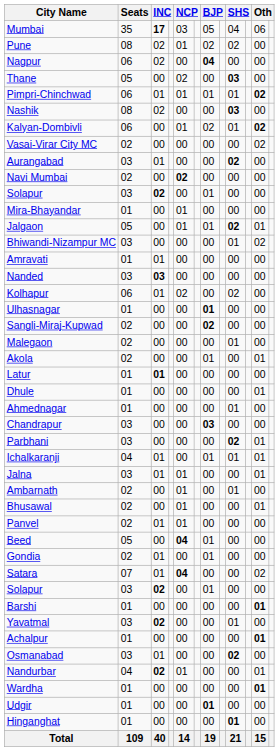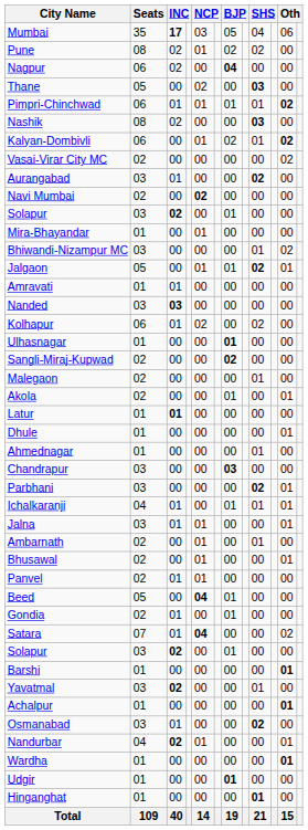 <table class="wikitable sortable">
 <tr>
 <th>City Name</th>
 <th>Seats</th>
 <th colspan="2"><a href='#'>INC</a></th>
 <th colspan="2"><a href='#'>NCP</a></th>
 <th colspan="2"><a href='#'>BJP</a></th>
 <th colspan="2"><a href='#'>SHS</a></th>
 <th colspan="2">Oth</th>
 </tr>
 <tr>
 <td><a href='#'>Mumbai</a></td>
 <td>35</td>
 <td><strong>17</strong></td>
 <td></td>
 <td>03</td>
 <td></td>
 <td>05</td>
 <td></td>
 <td>04</td>
 <td></td>
 <td>06</td>
 <td></td>
 </tr>
 <tr>
 <td><a href='#'>Pune</a></td>
 <td>08</td>
 <td>02</td>
 <td></td>
 <td>01</td>
 <td></td>
 <td>02</td>
 <td></td>
 <td>02</td>
 <td></td>
 <td>00</td>
 <td></td>
 </tr>
 <tr>
 <td><a href='#'>Nagpur</a></td>
 <td>06</td>
 <td>02</td>
 <td></td>
 <td>00</td>
 <td></td>
 <td><strong>04</strong></td>
 <td></td>
 <td>00</td>
 <td></td>
 <td>00</td>
 <td></td>
 </tr>
 <tr>
 <td><a href='#'>Thane</a></td>
 <td>05</td>
 <td>00</td>
 <td></td>
 <td>02</td>
 <td></td>
 <td>00</td>
 <td></td>
 <td><strong>03</strong></td>
 <td></td>
 <td>00</td>
 <td></td>
 </tr>
 <tr>
 <td><a href='#'>Pimpri-Chinchwad</a></td>
 <td>06</td>
 <td>01</td>
 <td></td>
 <td>01</td>
 <td></td>
 <td>01</td>
 <td></td>
 <td>01</td>
 <td></td>
 <td><strong>02</strong></td>
 <td></td>
 </tr>
 <tr>
 <td><a href='#'>Nashik</a></td>
 <td>08</td>
 <td>02</td>
 <td></td>
 <td>00</td>
 <td></td>
 <td>00</td>
 <td></td>
 <td><strong>03</strong></td>
 <td></td>
 <td>00</td>
 <td></td>
 </tr>
 <tr>
 <td><a href='#'>Kalyan-Dombivli</a></td>
 <td>06</td>
 <td>00</td>
 <td></td>
 <td>01</td>
 <td></td>
 <td>02</td>
 <td></td>
 <td>01</td>
 <td></td>
 <td><strong>02</strong></td>
 <td></td>
 </tr>
 <tr>
 <td><a href='#'>Vasai-Virar City MC</a></td>
 <td>02</td>
 <td>00</td>
 <td></td>
 <td>00</td>
 <td></td>
 <td>00</td>
 <td></td>
 <td>00</td>
 <td></td>
 <td>02</td>
 <td></td>
 </tr>
 <tr>
 <td><a href='#'>Aurangabad</a></td>
 <td>03</td>
 <td>01</td>
 <td></td>
 <td>00</td>
 <td></td>
 <td>00</td>
 <td></td>
 <td><strong>02</strong></td>
 <td></td>
 <td>00</td>
 <td></td>
 </tr>
 <tr>
 <td><a href='#'>Navi Mumbai</a></td>
 <td>02</td>
 <td>00</td>
 <td></td>
 <td><strong>02</strong></td>
 <td></td>
 <td>00</td>
 <td></td>
 <td>00</td>
 <td></td>
 <td>00</td>
 <td></td>
 </tr>
 <tr>
 <td><a href='#'>Solapur</a></td>
 <td>03</td>
 <td><strong>02</strong></td>
 <td></td>
 <td>00</td>
 <td></td>
 <td>01</td>
 <td></td>
 <td>00</td>
 <td></td>
 <td>00</td>
 <td></td>
 </tr>
 <tr>
 <td><a href='#'>Mira-Bhayandar</a></td>
 <td>01</td>
 <td>00</td>
 <td></td>
 <td>01</td>
 <td></td>
 <td>00</td>
 <td></td>
 <td>00</td>
 <td></td>
 <td>00</td>
 <td></td>
 </tr>
 <tr>
+<td><a href='#'>Bhiwandi-Nizampur MC</a></td>
+<td>03</td>
+<td>00</td>
+<td></td>
+<td>00</td>
+<td></td>
+<td>00</td>
+<td></td>
+<td>01</td>
+<td></td>
+<td>02</td>
+<td></td>
+</tr>
+<tr>
 <td><a href='#'>Jalgaon</a></td>
 <td>05</td>
 <td>00</td>
 <td></td>
 <td>01</td>
 <td></td>
 <td>01</td>
 <td></td>
 <td><strong>02</strong></td>
 <td></td>
 <td>01</td>
-<td></td>
-</tr>
-<tr>
-<td><a href='#'>Bhiwandi-Nizampur MC</a></td>
-<td>03</td>
-<td>00</td>
-<td></td>
-<td>00</td>
-<td></td>
-<td>00</td>
-<td></td>
-<td>01</td>
-<td></td>
-<td>02</td>
 <td></td>
 </tr>
 <tr>
 <td><a href='#'>Amravati</a></td>
 <td>01</td>
 <td>01</td>
 <td></td>
 <td>00</td>
 <td></td>
 <td>00</td>
 <td></td>
 <td>00</td>
 <td></td>
 <td>00</td>
 <td></td>
 </tr>
 <tr>
 <td><a href='#'>Nanded</a></td>
 <td>03</td>
 <td><strong>03</strong></td>
 <td></td>
 <td>00</td>
 <td></td>
 <td>00</td>
 <td></td>
 <td>00</td>
 <td></td>
 <td>00</td>
 <td></td>
 </tr>
 <tr>
 <td><a href='#'>Kolhapur</a></td>
 <td>06</td>
 <td>01</td>
 <td></td>
 <td>02</td>
 <td></td>
 <td>00</td>
 <td></td>
 <td>02</td>
 <td></td>
 <td>00</td>
 <td></td>
 </tr>
 <tr>
 <td><a href='#'>Ulhasnagar</a></td>
 <td>01</td>
 <td>00</td>
 <td></td>
 <td>00</td>
 <td></td>
 <td><strong>01</strong></td>
 <td></td>
 <td>00</td>
 <td></td>
 <td>00</td>
 <td></td>
 </tr>
 <tr>
 <td><a href='#'>Sangli-Miraj-Kupwad</a></td>
 <td>02</td>
 <td>00</td>
 <td></td>
 <td>00</td>
 <td></td>
 <td><strong>02</strong></td>
 <td></td>
 <td>00</td>
 <td></td>
 <td>00</td>
 <td></td>
 </tr>
 <tr>
 <td><a href='#'>Malegaon</a></td>
 <td>02</td>
 <td>00</td>
 <td></td>
 <td>00</td>
 <td></td>
 <td>00</td>
 <td></td>
 <td>01</td>
 <td></td>
 <td>00</td>
 <td></td>
 </tr>
 <tr>
 <td><a href='#'>Akola</a></td>
 <td>02</td>
 <td>00</td>
 <td></td>
 <td>00</td>
 <td></td>
 <td>01</td>
 <td></td>
 <td>00</td>
 <td></td>
 <td>01</td>
 <td></td>
 </tr>
 <tr>
 <td><a href='#'>Latur</a></td>
 <td>01</td>
 <td><strong>01</strong></td>
 <td></td>
 <td>00</td>
 <td></td>
 <td>00</td>
 <td></td>
 <td>00</td>
 <td></td>
 <td>00</td>
 <td></td>
 </tr>
 <tr>
 <td><a href='#'>Dhule</a></td>
 <td>01</td>
 <td>00</td>
 <td></td>
 <td>00</td>
 <td></td>
 <td>00</td>
 <td></td>
 <td>00</td>
 <td></td>
 <td>01</td>
 <td></td>
 </tr>
 <tr>
 <td><a href='#'>Ahmednagar</a></td>
 <td>01</td>
 <td>00</td>
 <td></td>
 <td>00</td>
 <td></td>
 <td>00</td>
 <td></td>
 <td>01</td>
 <td></td>
 <td>00</td>
 <td></td>
 </tr>
 <tr>
 <td><a href='#'>Chandrapur</a></td>
 <td>03</td>
 <td>00</td>
 <td></td>
 <td>00</td>
 <td></td>
 <td><strong>03</strong></td>
 <td></td>
 <td>00</td>
 <td></td>
 <td>00</td>
 <td></td>
 </tr>
 <tr>
 <td><a href='#'>Parbhani</a></td>
 <td>03</td>
 <td>00</td>
 <td></td>
 <td>00</td>
 <td></td>
 <td>00</td>
 <td></td>
 <td><strong>02</strong></td>
 <td></td>
 <td>01</td>
 <td></td>
 </tr>
 <tr>
 <td><a href='#'>Ichalkaranji</a></td>
 <td>04</td>
 <td>01</td>
 <td></td>
 <td>00</td>
 <td></td>
 <td>01</td>
 <td></td>
 <td>01</td>
 <td></td>
 <td>01</td>
 <td></td>
 </tr>
 <tr>
 <td><a href='#'>Jalna</a></td>
 <td>03</td>
 <td>01</td>
 <td></td>
 <td>01</td>
 <td></td>
 <td>00</td>
 <td></td>
 <td>00</td>
 <td></td>
 <td>01</td>
 <td></td>
 </tr>
 <tr>
 <td><a href='#'>Ambarnath</a></td>
 <td>02</td>
 <td>00</td>
 <td></td>
 <td>01</td>
 <td></td>
 <td>00</td>
 <td></td>
 <td>01</td>
 <td></td>
 <td>00</td>
 <td></td>
 </tr>
 <tr>
 <td><a href='#'>Bhusawal</a></td>
 <td>02</td>
 <td>00</td>
 <td></td>
 <td>01</td>
 <td></td>
 <td>00</td>
 <td></td>
 <td>00</td>
 <td></td>
 <td>01</td>
 <td></td>
 </tr>
 <tr>
 <td><a href='#'>Panvel</a></td>
 <td>02</td>
 <td>01</td>
 <td></td>
 <td>01</td>
 <td></td>
 <td>00</td>
 <td></td>
 <td>00</td>
 <td></td>
 <td>00</td>
 <td></td>
 </tr>
 <tr>
 <td><a href='#'>Beed</a></td>
 <td>05</td>
 <td>00</td>
 <td></td>
 <td><strong>04</strong></td>
 <td></td>
 <td>01</td>
 <td></td>
 <td>00</td>
 <td></td>
 <td>00</td>
 <td></td>
 </tr>
 <tr>
 <td><a href='#'>Gondia</a></td>
 <td>02</td>
 <td>01</td>
 <td></td>
 <td>00</td>
 <td></td>
 <td>01</td>
 <td></td>
 <td>00</td>
 <td></td>
 <td>00</td>
 <td></td>
 </tr>
 <tr>
 <td><a href='#'>Satara</a></td>
 <td>07</td>
 <td>01</td>
 <td></td>
 <td><strong>04</strong></td>
 <td></td>
 <td>00</td>
 <td></td>
 <td>00</td>
 <td></td>
 <td>02</td>
 <td></td>
 </tr>
 <tr>
 <td><a href='#'>Solapur</a></td>
 <td>03</td>
 <td><strong>02</strong></td>
 <td></td>
 <td>00</td>
 <td></td>
 <td>01</td>
 <td></td>
 <td>00</td>
 <td></td>
 <td>00</td>
 <td></td>
 </tr>
 <tr>
 <td><a href='#'>Barshi</a></td>
 <td>01</td>
 <td>00</td>
 <td></td>
 <td>00</td>
 <td></td>
 <td>00</td>
 <td></td>
 <td>00</td>
 <td></td>
 <td><strong>01</strong></td>
 <td></td>
 </tr>
 <tr>
 <td><a href='#'>Yavatmal</a></td>
 <td>03</td>
 <td><strong>02</strong></td>
 <td></td>
 <td>00</td>
 <td></td>
 <td>00</td>
 <td></td>
 <td>01</td>
 <td></td>
 <td>00</td>
 <td></td>
 </tr>
 <tr>
 <td><a href='#'>Achalpur</a></td>
 <td>01</td>
 <td>00</td>
 <td></td>
 <td>00</td>
 <td></td>
 <td>00</td>
 <td></td>
 <td>00</td>
 <td></td>
 <td><strong>01</strong></td>
 <td></td>
 </tr>
 <tr>
 <td><a href='#'>Osmanabad</a></td>
 <td>03</td>
 <td>01</td>
 <td></td>
 <td>00</td>
 <td></td>
 <td>00</td>
 <td></td>
 <td><strong>02</strong></td>
 <td></td>
 <td>00</td>
 <td></td>
 </tr>
 <tr>
 <td><a href='#'>Nandurbar</a></td>
 <td>04</td>
 <td><strong>02</strong></td>
 <td></td>
 <td>01</td>
 <td></td>
 <td>00</td>
 <td></td>
 <td>00</td>
 <td></td>
 <td>01</td>
 <td></td>
 </tr>
 <tr>
 <td><a href='#'>Wardha</a></td>
 <td>01</td>
 <td>00</td>
 <td></td>
 <td>00</td>
 <td></td>
 <td>00</td>
 <td></td>
 <td>00</td>
 <td></td>
 <td><strong>01</strong></td>
 <td></td>
 </tr>
 <tr>
 <td><a href='#'>Udgir</a></td>
 <td>01</td>
 <td>00</td>
 <td></td>
 <td>00</td>
 <td></td>
 <td><strong>01</strong></td>
 <td></td>
 <td>00</td>
 <td></td>
 <td>00</td>
 <td></td>
 </tr>
 <tr>
 <td><a href='#'>Hinganghat</a></td>
 <td>01</td>
 <td>00</td>
 <td></td>
 <td>00</td>
 <td></td>
 <td>00</td>
 <td></td>
 <td><strong>01</strong></td>
 <td></td>
 <td>00</td>
 <td></td>
 </tr>
 <tr>
 <th>Total</th>
 <th>109</th>
 <th>40</th>
 <th></th>
 <th>14</th>
 <th></th>
 <th>19</th>
 <th></th>
 <th>21</th>
 <th></th>
 <th>15</th>
 <th></th>
 </tr>
 </table>
